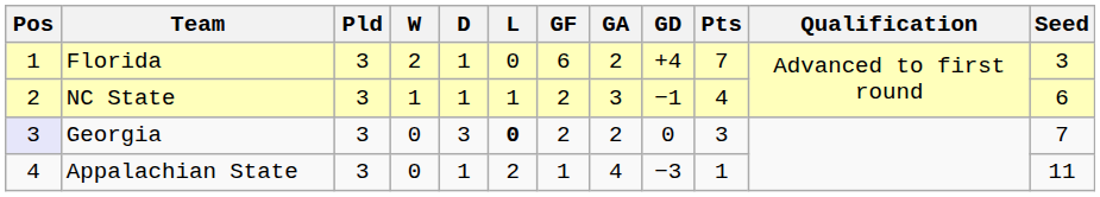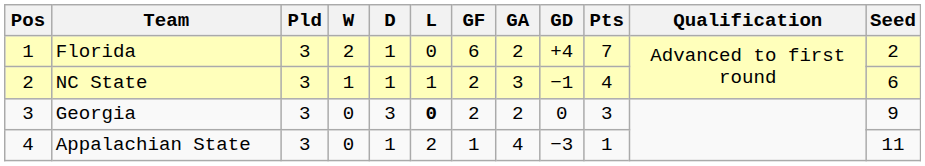 <table class="wikitable" style="text-align:center; margin: 1em auto">
 <tr>
 <th style="width:2em">Pos</th>
 <th style="width:13em">Team</th>
 <th style="width:2em">Pld</th>
 <th style="width:2em">W</th>
 <th style="width:2em">D</th>
 <th style="width:2em">L</th>
 <th style="width:2em">GF</th>
 <th style="width:2em">GA</th>
 <th style="width:2em">GD</th>
 <th style="width:2em">Pts</th>
 <th style="width:13em">Qualification</th>
 <th>Seed</th>
 </tr>
 <tr bgcolor="#ffffbb">
 <td>1</td>
 <td style="text-align:left">Florida</td>
 <td>3</td>
 <td>2</td>
 <td>1</td>
 <td>0</td>
 <td>6</td>
 <td>2</td>
 <td>+4</td>
 <td>7</td>
 <td rowspan="2">Advanced to first round</td>
-<td>3</td>
+<td>2</td>
 </tr>
 <tr bgcolor="#ffffbb">
 <td>2</td>
 <td style="text-align:left">NC State</td>
 <td>3</td>
 <td>1</td>
 <td>1</td>
 <td>1</td>
 <td>2</td>
 <td>3</td>
 <td>−1</td>
 <td>4</td>
 <td>6</td>
 </tr>
 <tr>
-<td style="background: lavender;">3</td>
+<td>3</td>
 <td style="text-align:left">Georgia</td>
 <td>3</td>
 <td>0</td>
 <td>3</td>
 <td><strong>0</strong></td>
 <td>2</td>
 <td>2</td>
 <td>0</td>
 <td>3</td>
 <td rowspan="2"></td>
-<td>7</td>
+<td>9</td>
 </tr>
 <tr>
 <td>4</td>
 <td style="text-align:left">Appalachian State</td>
 <td>3</td>
 <td>0</td>
 <td>1</td>
 <td>2</td>
 <td>1</td>
 <td>4</td>
 <td>−3</td>
 <td>1</td>
 <td>11</td>
 </tr>
 </table>
